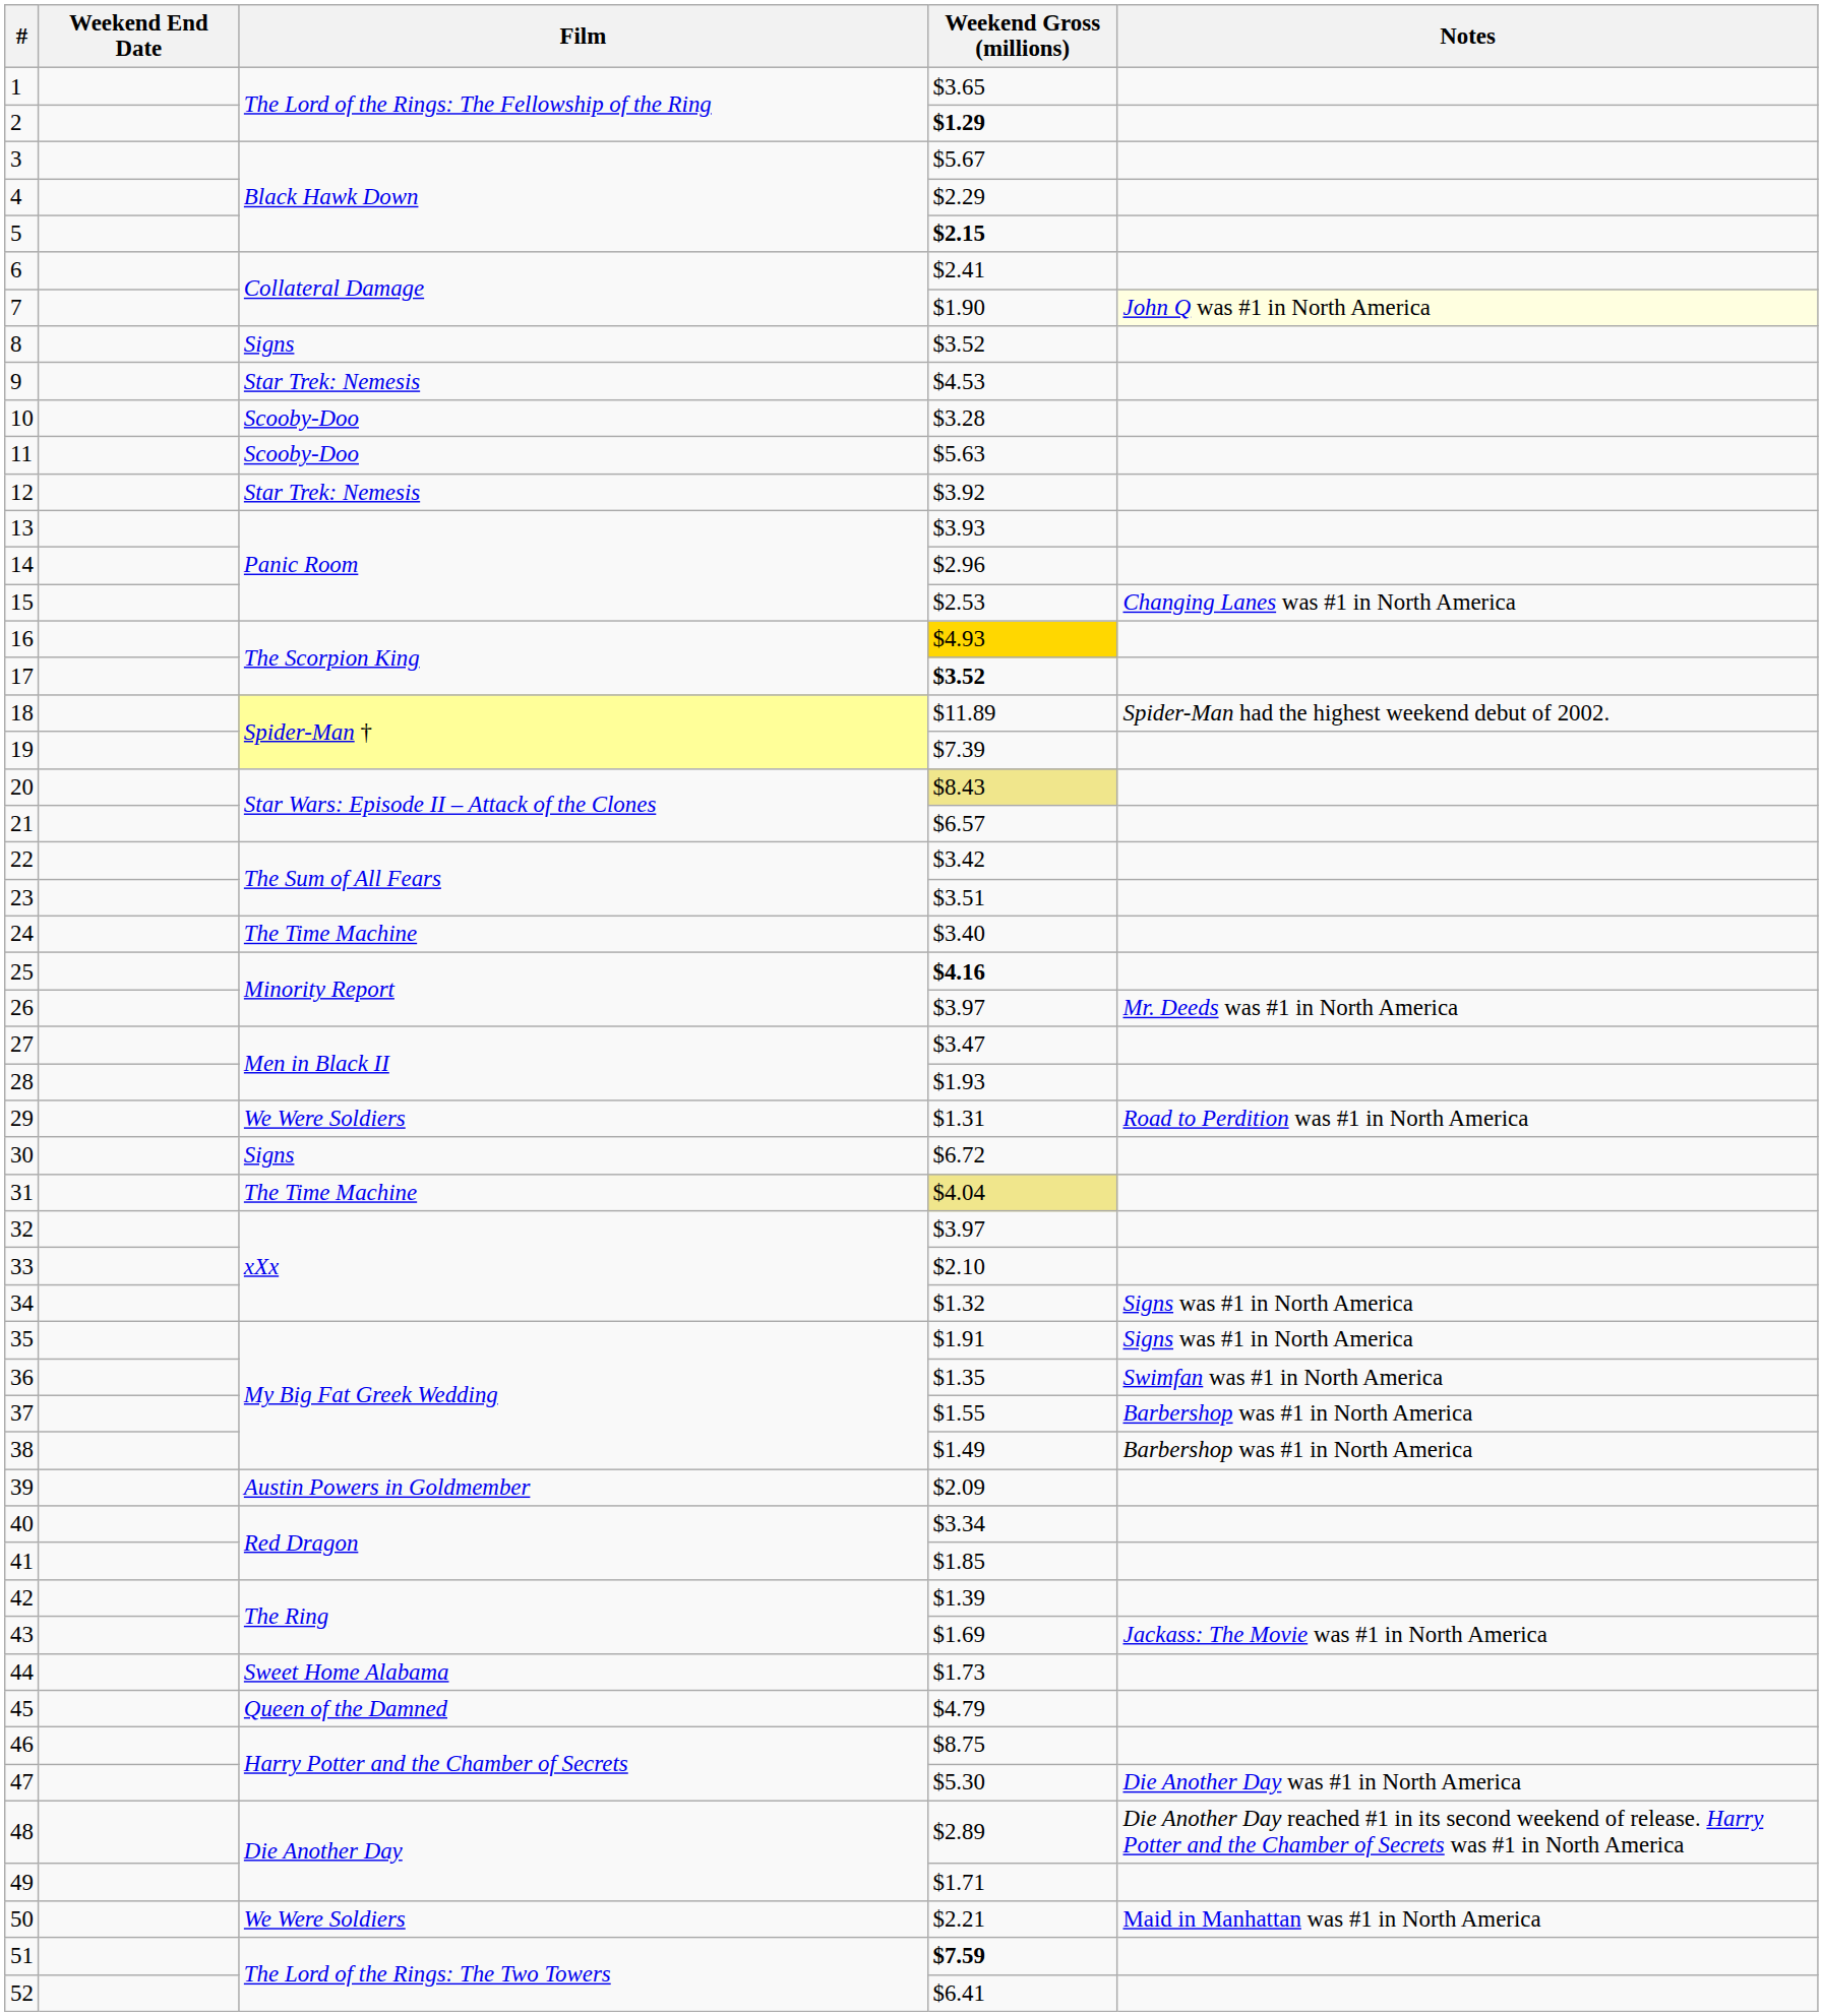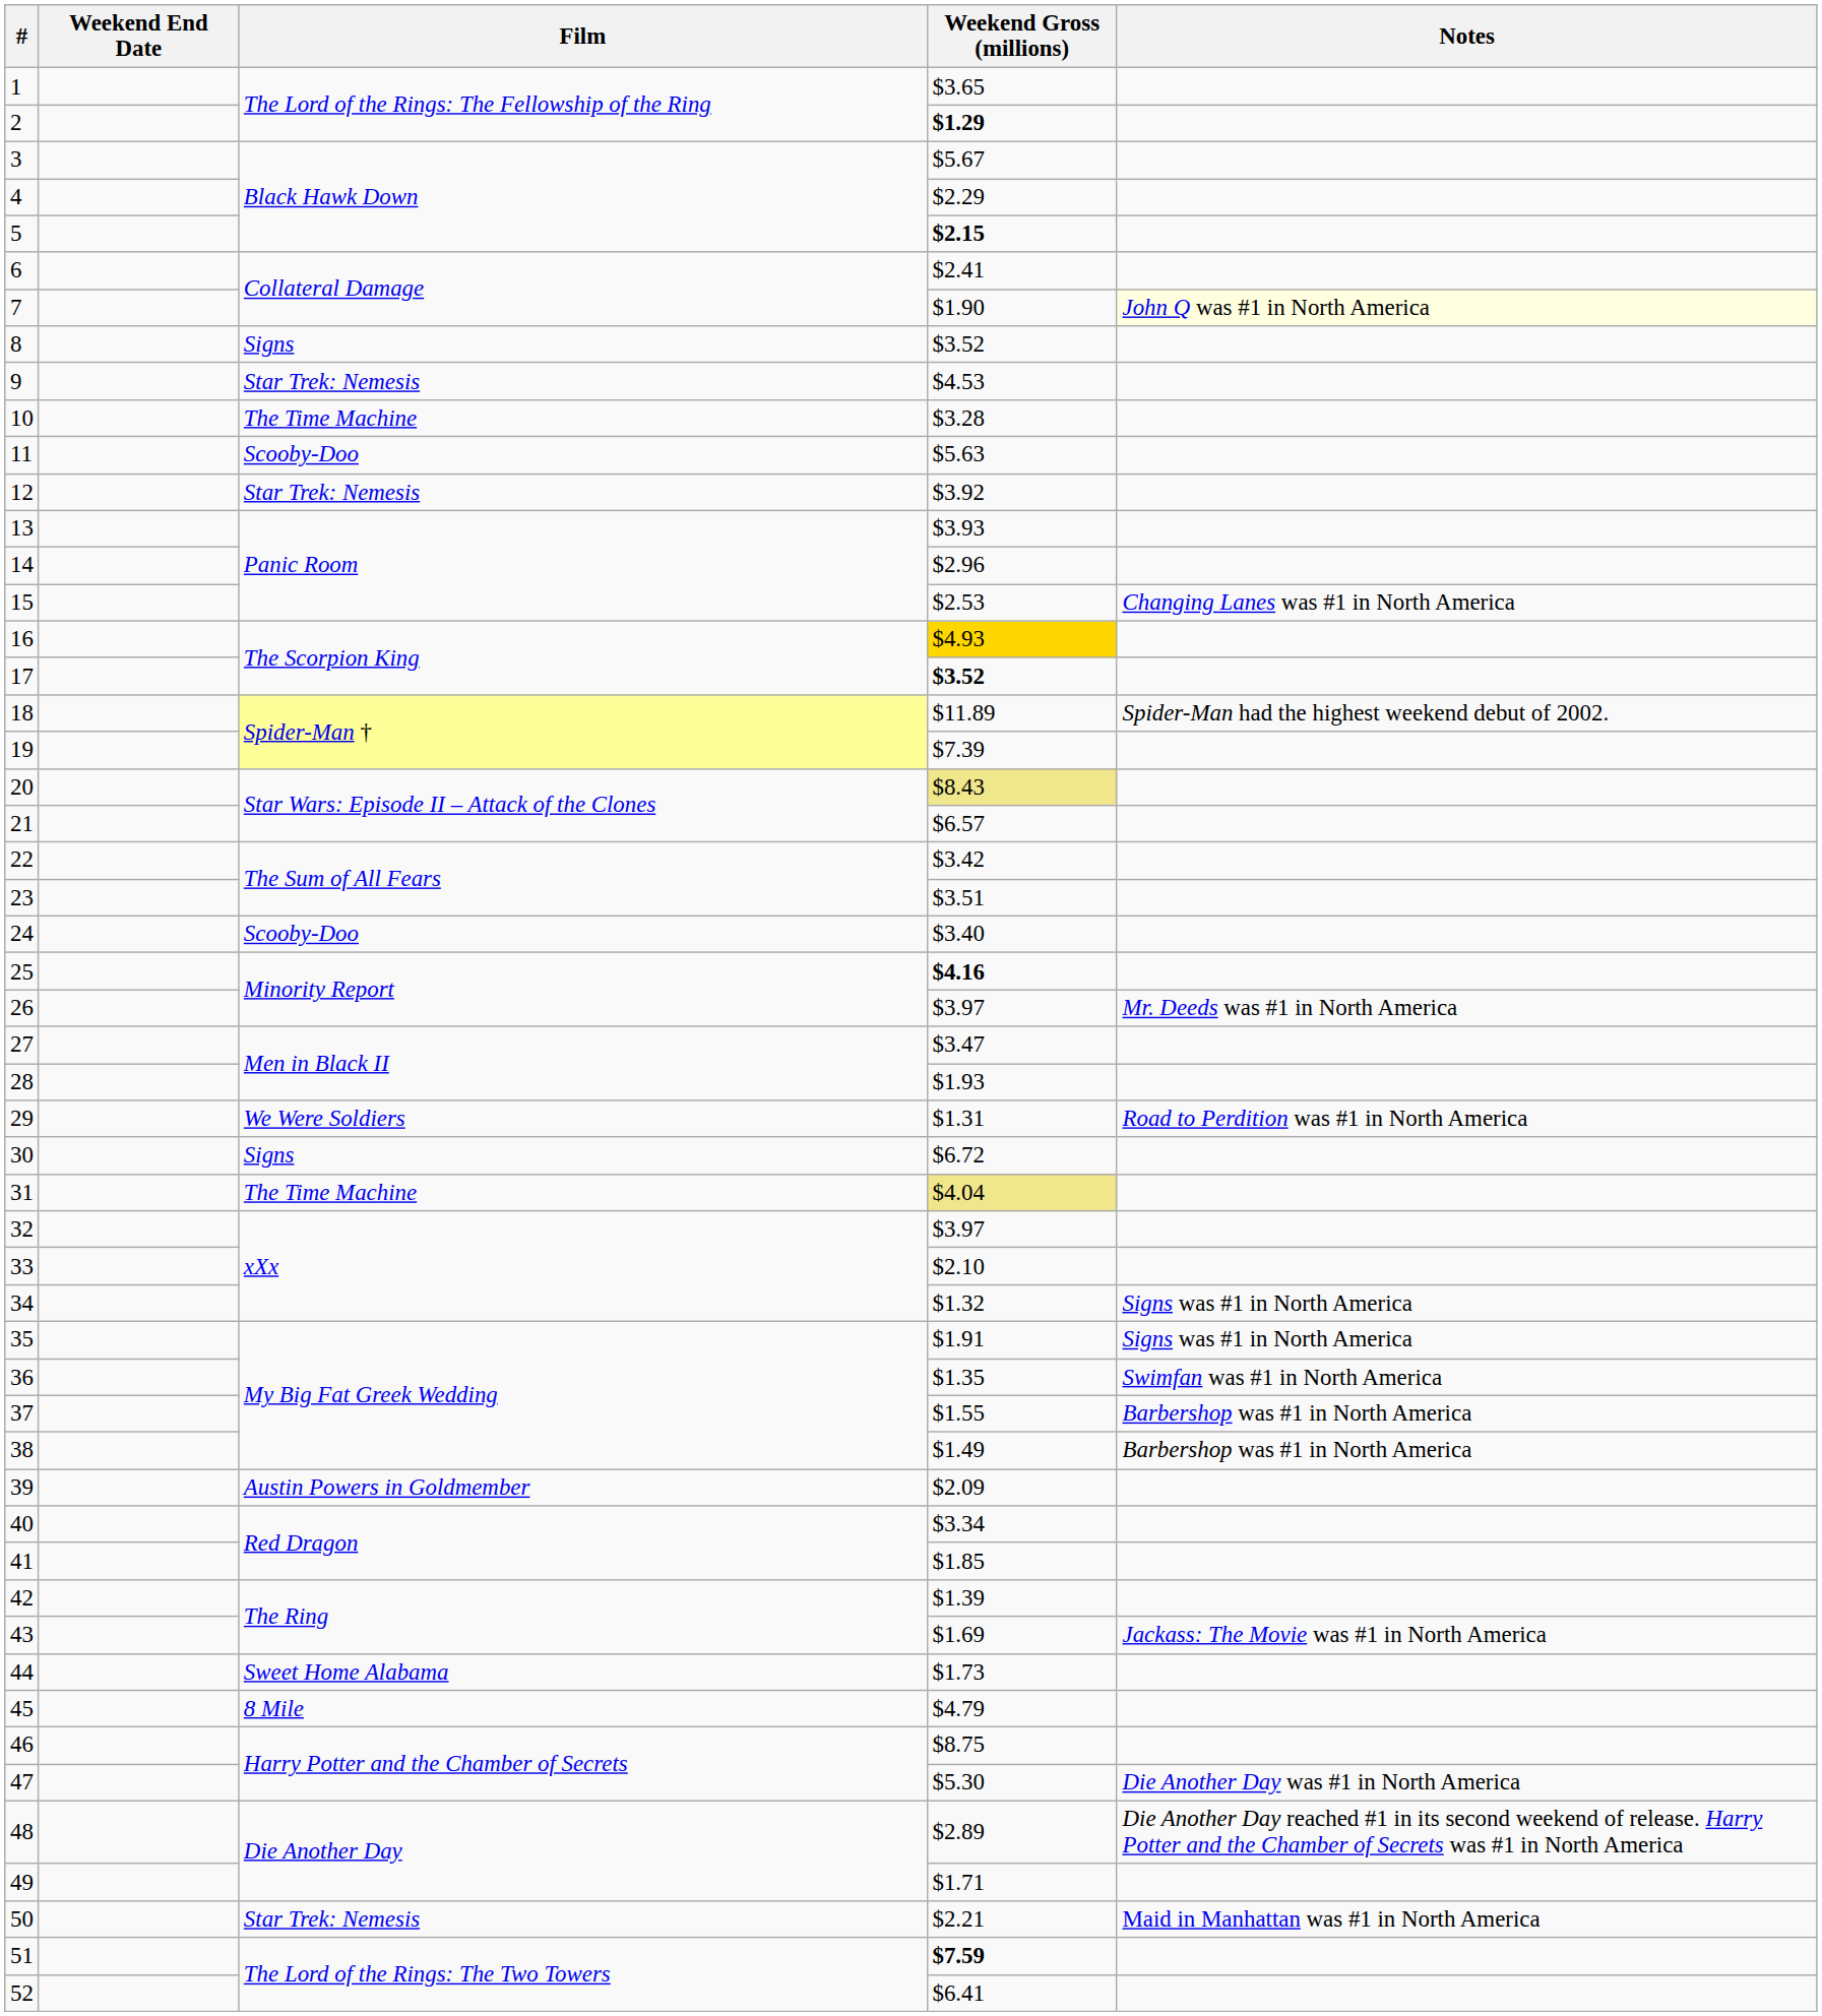 <table class="wikitable sortable">
 <tr>
 <th abbr="Week">#</th>
 <th abbr="Date" style="width:130px">Weekend End Date</th>
 <th width="38%">Film</th>
 <th abbr="Gross">Weekend Gross (millions)</th>
 <th>Notes</th>
 </tr>
 <tr>
 <td>1</td>
 <td></td>
 <td rowspan="2"><em><a href='#'>The Lord of the Rings: The Fellowship of the Ring</a></em></td>
 <td>$3.65</td>
 <td></td>
 </tr>
 <tr>
 <td>2</td>
 <td></td>
 <td><strong>$1.29</strong></td>
 <td></td>
 </tr>
 <tr>
 <td>3</td>
 <td></td>
 <td rowspan="3"><em><a href='#'>Black Hawk Down</a></em></td>
 <td>$5.67</td>
 <td></td>
 </tr>
 <tr>
 <td>4</td>
 <td></td>
 <td>$2.29</td>
 <td></td>
 </tr>
 <tr>
 <td>5</td>
 <td></td>
 <td><strong>$2.15</strong></td>
 <td></td>
 </tr>
 <tr>
 <td>6</td>
 <td></td>
 <td rowspan="2"><em><a href='#'>Collateral Damage</a></em></td>
 <td>$2.41</td>
 <td></td>
 </tr>
 <tr>
 <td>7</td>
 <td></td>
 <td>$1.90</td>
 <td style="background: lightyellow;"><em><a href='#'>John Q</a></em> was #1 in North America</td>
 </tr>
 <tr>
 <td>8</td>
 <td></td>
 <td><em><a href='#'>Signs</a></em></td>
 <td>$3.52</td>
 <td></td>
 </tr>
 <tr>
 <td>9</td>
 <td></td>
 <td><em><a href='#'>Star Trek: Nemesis</a></em></td>
 <td>$4.53</td>
 <td></td>
 </tr>
 <tr>
 <td>10</td>
 <td></td>
-<td><em><a href='#'>Scooby-Doo</a></em></td>
+<td><em><a href='#'>The Time Machine</a></em></td>
 <td>$3.28</td>
 <td></td>
 </tr>
 <tr>
 <td>11</td>
 <td></td>
 <td><em><a href='#'>Scooby-Doo</a></em></td>
 <td>$5.63</td>
 <td></td>
 </tr>
 <tr>
 <td>12</td>
 <td></td>
 <td><em><a href='#'>Star Trek: Nemesis</a></em></td>
 <td>$3.92</td>
 <td></td>
 </tr>
 <tr>
 <td>13</td>
 <td></td>
 <td rowspan="3"><em><a href='#'>Panic Room</a></em></td>
 <td>$3.93</td>
 <td></td>
 </tr>
 <tr>
 <td>14</td>
 <td></td>
 <td>$2.96</td>
 <td></td>
 </tr>
 <tr>
 <td>15</td>
 <td></td>
 <td>$2.53</td>
 <td><em><a href='#'>Changing Lanes</a></em> was #1 in North America</td>
 </tr>
 <tr>
 <td>16</td>
 <td></td>
 <td rowspan="2"><em><a href='#'>The Scorpion King</a></em></td>
 <td style="background: gold;">$4.93</td>
 <td></td>
 </tr>
 <tr>
 <td>17</td>
 <td></td>
 <td><strong>$3.52</strong></td>
 <td></td>
 </tr>
 <tr>
 <td>18</td>
 <td></td>
 <td rowspan="2" style="background-color:#FFFF99"><em><a href='#'>Spider-Man</a></em> †</td>
 <td>$11.89</td>
 <td><em>Spider-Man</em> had the highest weekend debut of 2002.</td>
 </tr>
 <tr>
 <td>19</td>
 <td></td>
 <td>$7.39</td>
 <td></td>
 </tr>
 <tr>
 <td>20</td>
 <td></td>
 <td rowspan="2"><em><a href='#'>Star Wars: Episode II – Attack of the Clones</a></em></td>
 <td style="background: khaki;">$8.43</td>
 <td></td>
 </tr>
 <tr>
 <td>21</td>
 <td></td>
 <td>$6.57</td>
 <td></td>
 </tr>
 <tr>
 <td>22</td>
 <td></td>
 <td rowspan="2"><em><a href='#'>The Sum of All Fears</a></em></td>
 <td>$3.42</td>
 <td></td>
 </tr>
 <tr>
 <td>23</td>
 <td></td>
 <td>$3.51</td>
 <td></td>
 </tr>
 <tr>
 <td>24</td>
 <td></td>
-<td><em><a href='#'>The Time Machine</a></em></td>
+<td><em><a href='#'>Scooby-Doo</a></em></td>
 <td>$3.40</td>
 <td></td>
 </tr>
 <tr>
 <td>25</td>
 <td></td>
 <td rowspan="2"><em><a href='#'>Minority Report</a></em></td>
 <td><strong>$4.16</strong></td>
 <td></td>
 </tr>
 <tr>
 <td>26</td>
 <td></td>
 <td>$3.97</td>
 <td><em><a href='#'>Mr. Deeds</a></em> was #1 in North America</td>
 </tr>
 <tr>
 <td>27</td>
 <td></td>
 <td rowspan="2"><em><a href='#'>Men in Black II</a></em></td>
 <td>$3.47</td>
 <td></td>
 </tr>
 <tr>
 <td>28</td>
 <td></td>
 <td>$1.93</td>
 <td></td>
 </tr>
 <tr>
 <td>29</td>
 <td></td>
 <td><em><a href='#'>We Were Soldiers</a></em></td>
 <td>$1.31</td>
 <td><em><a href='#'>Road to Perdition</a></em> was #1 in North America</td>
 </tr>
 <tr>
 <td>30</td>
 <td></td>
 <td><em><a href='#'>Signs</a></em></td>
 <td>$6.72</td>
 <td></td>
 </tr>
 <tr>
 <td>31</td>
 <td></td>
 <td><em><a href='#'>The Time Machine</a></em></td>
 <td style="background: khaki;">$4.04</td>
 <td></td>
 </tr>
 <tr>
 <td>32</td>
 <td></td>
 <td rowspan="3"><em><a href='#'>xXx</a></em></td>
 <td>$3.97</td>
 <td></td>
 </tr>
 <tr>
 <td>33</td>
 <td></td>
 <td>$2.10</td>
 <td></td>
 </tr>
 <tr>
 <td>34</td>
 <td></td>
 <td>$1.32</td>
 <td><em><a href='#'>Signs</a></em> was #1 in North America</td>
 </tr>
 <tr>
 <td>35</td>
 <td></td>
 <td rowspan="4"><em><a href='#'>My Big Fat Greek Wedding</a></em></td>
 <td>$1.91</td>
 <td><em><a href='#'>Signs</a></em> was #1 in North America</td>
 </tr>
 <tr>
 <td>36</td>
 <td></td>
 <td>$1.35</td>
 <td><em><a href='#'>Swimfan</a></em> was #1 in North America</td>
 </tr>
 <tr>
 <td>37</td>
 <td></td>
 <td>$1.55</td>
 <td><em><a href='#'>Barbershop</a></em> was #1 in North America</td>
 </tr>
 <tr>
 <td>38</td>
 <td></td>
 <td>$1.49</td>
 <td><em>Barbershop</em> was #1 in North America</td>
 </tr>
 <tr>
 <td>39</td>
 <td></td>
 <td><em><a href='#'>Austin Powers in Goldmember</a></em></td>
 <td>$2.09</td>
 <td></td>
 </tr>
 <tr>
 <td>40</td>
 <td></td>
 <td rowspan="2"><em><a href='#'>Red Dragon</a></em></td>
 <td>$3.34</td>
 <td></td>
 </tr>
 <tr>
 <td>41</td>
 <td></td>
 <td>$1.85</td>
 <td></td>
 </tr>
 <tr>
 <td>42</td>
 <td></td>
 <td rowspan="2"><em><a href='#'>The Ring</a></em></td>
 <td>$1.39</td>
 <td></td>
 </tr>
 <tr>
 <td>43</td>
 <td></td>
 <td>$1.69</td>
 <td><em><a href='#'>Jackass: The Movie</a></em> was #1 in North America</td>
 </tr>
 <tr>
 <td>44</td>
 <td></td>
 <td><em><a href='#'>Sweet Home Alabama</a></em></td>
 <td>$1.73</td>
 <td></td>
 </tr>
 <tr>
 <td>45</td>
 <td></td>
-<td><em><a href='#'>Queen of the Damned</a></em></td>
+<td><em><a href='#'>8 Mile</a></em></td>
 <td>$4.79</td>
 <td></td>
 </tr>
 <tr>
 <td>46</td>
 <td></td>
 <td rowspan="2"><em><a href='#'>Harry Potter and the Chamber of Secrets</a></em></td>
 <td>$8.75</td>
 <td></td>
 </tr>
 <tr>
 <td>47</td>
 <td></td>
 <td>$5.30</td>
 <td><em><a href='#'>Die Another Day</a></em> was #1 in North America</td>
 </tr>
 <tr>
 <td>48</td>
 <td></td>
 <td rowspan="2"><em><a href='#'>Die Another Day</a></em></td>
 <td>$2.89</td>
 <td><em>Die Another Day</em> reached #1 in its second weekend of release.  <em><a href='#'>Harry Potter and the Chamber of Secrets</a></em> was #1 in North America</td>
 </tr>
 <tr>
 <td>49</td>
 <td></td>
 <td>$1.71</td>
 <td></td>
 </tr>
 <tr>
 <td>50</td>
 <td></td>
-<td><em><a href='#'>We Were Soldiers</a></em></td>
+<td><em><a href='#'>Star Trek: Nemesis</a></em></td>
 <td>$2.21</td>
 <td><a href='#'>Maid in Manhattan</a> was #1 in North America</td>
 </tr>
 <tr>
 <td>51</td>
 <td></td>
 <td rowspan="2"><em><a href='#'>The Lord of the Rings: The Two Towers</a></em></td>
 <td><strong>$7.59</strong></td>
 <td></td>
 </tr>
 <tr>
 <td>52</td>
 <td></td>
 <td>$6.41</td>
 <td></td>
 </tr>
 </table>
